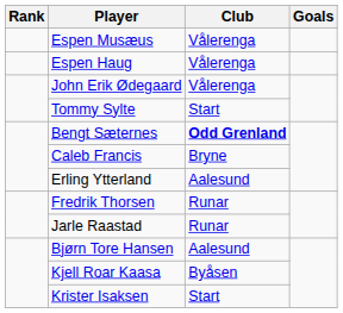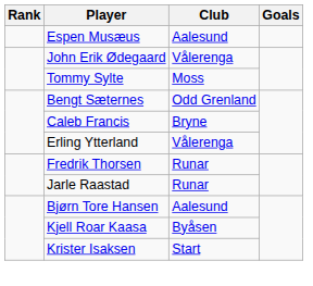 <table class="wikitable">
 <tr>
 <th>Rank</th>
 <th>Player</th>
 <th>Club</th>
 <th>Goals</th>
 </tr>
 <tr>
 <td></td>
 <td> <a href='#'>Espen Musæus</a></td>
-<td><a href='#'>Vålerenga</a></td>
-<td></td>
-</tr>
-<tr>
-<td></td>
-<td> <a href='#'>Espen Haug</a></td>
-<td><a href='#'>Vålerenga</a></td>
+<td><a href='#'>Aalesund</a></td>
 <td></td>
 </tr>
 <tr>
 <td rowspan=2></td>
 <td> <a href='#'>John Erik Ødegaard</a></td>
 <td><a href='#'>Vålerenga</a></td>
 <td rowspan=2></td>
 </tr>
 <tr>
 <td> <a href='#'>Tommy Sylte</a></td>
-<td><a href='#'>Start</a></td>
+<td><a href='#'>Moss</a></td>
 </tr>
 <tr>
 <td rowspan=3></td>
 <td> <a href='#'>Bengt Sæternes</a></td>
-<td><strong><a href='#'>Odd Grenland</a></strong></td>
+<td><a href='#'>Odd Grenland</a></td>
 <td rowspan=3></td>
 </tr>
 <tr>
 <td> <a href='#'>Caleb Francis</a></td>
 <td><a href='#'>Bryne</a></td>
 </tr>
 <tr>
 <td> Erling Ytterland</td>
-<td><a href='#'>Aalesund</a></td>
+<td><a href='#'>Vålerenga</a></td>
 </tr>
 <tr>
 <td rowspan=2></td>
 <td> <a href='#'>Fredrik Thorsen</a></td>
 <td><a href='#'>Runar</a></td>
 <td rowspan=2></td>
 </tr>
 <tr>
 <td> Jarle Raastad</td>
 <td><a href='#'>Runar</a></td>
 </tr>
 <tr>
 <td rowspan=3></td>
 <td> <a href='#'>Bjørn Tore Hansen</a></td>
 <td><a href='#'>Aalesund</a></td>
 <td rowspan=3></td>
 </tr>
 <tr>
 <td> <a href='#'>Kjell Roar Kaasa</a></td>
 <td><a href='#'>Byåsen</a></td>
 </tr>
 <tr>
 <td> <a href='#'>Krister Isaksen</a></td>
 <td><a href='#'>Start</a></td>
 </tr>
 </table>
